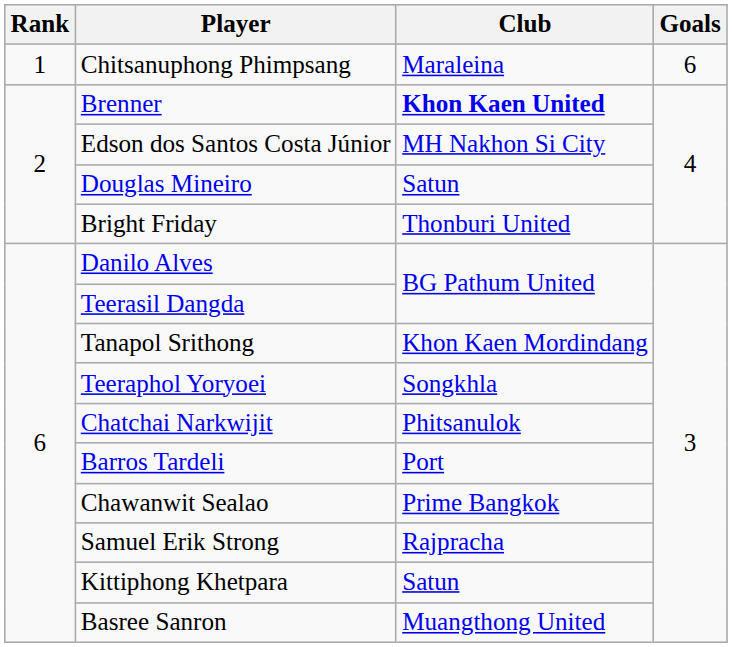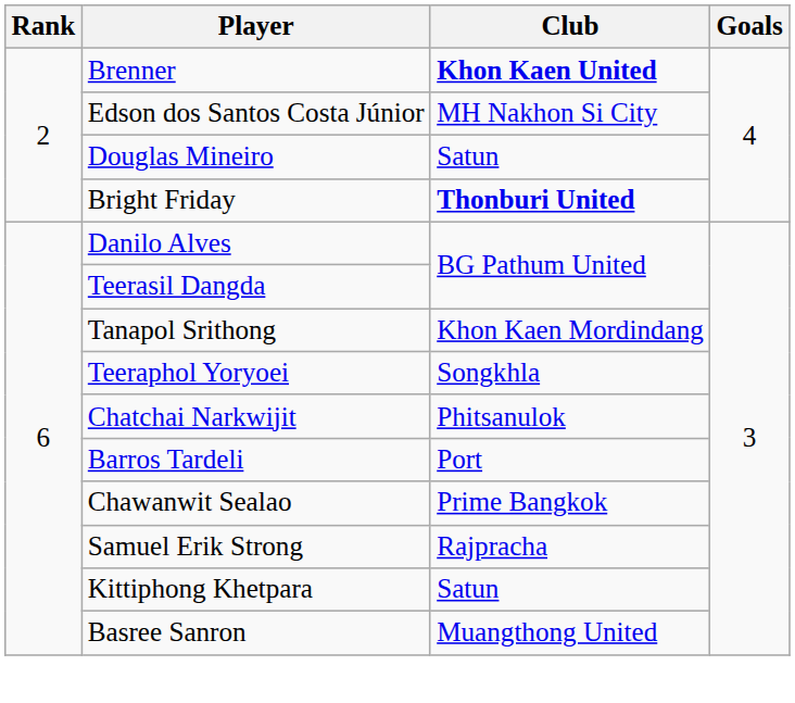 <table class="wikitable sortable" style="text-align:center">
 <tr>
 <th>Rank</th>
 <th>Player</th>
 <th>Club</th>
 <th>Goals</th>
-</tr>
-<tr>
-<td rowspan="1">1</td>
-<td align="left"> Chitsanuphong Phimpsang</td>
-<td align="left"><a href='#'>Maraleina</a></td>
-<td rowspan="1">6</td>
 </tr>
 <tr>
 <td rowspan="4">2</td>
 <td align="left"> <a href='#'>Brenner</a></td>
 <td align="left"><strong><a href='#'>Khon Kaen United</a></strong></td>
 <td rowspan="4">4</td>
 </tr>
 <tr>
 <td align="left"> Edson dos Santos Costa Júnior</td>
 <td align="left"><a href='#'>MH Nakhon Si City</a></td>
 </tr>
 <tr>
 <td align="left"> <a href='#'>Douglas Mineiro</a></td>
 <td align="left"><a href='#'>Satun</a></td>
 </tr>
 <tr>
 <td align="left"> Bright Friday</td>
-<td align="left"><a href='#'>Thonburi United</a></td>
+<td align="left"><strong><a href='#'>Thonburi United</a></strong></td>
 </tr>
 <tr>
 <td rowspan="10">6</td>
 <td align="left"> <a href='#'>Danilo Alves</a></td>
 <td align="left"rowspan="2"><a href='#'>BG Pathum United</a></td>
 <td rowspan="10">3</td>
 </tr>
 <tr>
 <td align="left"> <a href='#'>Teerasil Dangda</a></td>
 </tr>
 <tr>
 <td align="left"> Tanapol Srithong</td>
 <td align="left"><a href='#'>Khon Kaen Mordindang</a></td>
 </tr>
 <tr>
 <td align="left"> <a href='#'>Teeraphol Yoryoei</a></td>
 <td align="left"><a href='#'>Songkhla</a></td>
 </tr>
 <tr>
 <td align="left"> <a href='#'>Chatchai Narkwijit</a></td>
 <td align="left"><a href='#'>Phitsanulok</a></td>
 </tr>
 <tr>
 <td align="left"> <a href='#'>Barros Tardeli</a></td>
 <td align="left"><a href='#'>Port</a></td>
 </tr>
 <tr>
 <td align="left"> Chawanwit Sealao</td>
 <td align="left"><a href='#'>Prime Bangkok</a></td>
 </tr>
 <tr>
 <td align="left"> Samuel Erik Strong</td>
 <td align="left"><a href='#'>Rajpracha</a></td>
 </tr>
 <tr>
 <td align="left"> Kittiphong Khetpara</td>
 <td align="left"><a href='#'>Satun</a></td>
 </tr>
 <tr>
 <td align="left"> Basree Sanron</td>
 <td align="left"><a href='#'>Muangthong United</a></td>
 </tr>
 </table>
